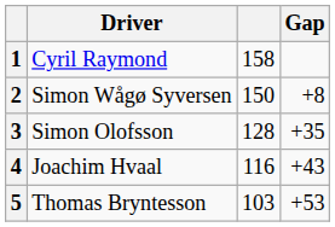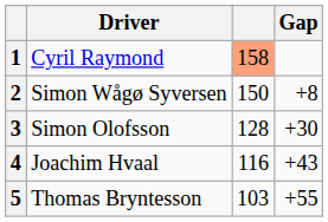 <table class="wikitable" style="font-size: 95%;">
 <tr>
 <th></th>
 <th>Driver</th>
 <th></th>
 <th>Gap</th>
 </tr>
 <tr>
 <th>1</th>
 <td> <a href='#'>Cyril Raymond</a></td>
-<td align="right">158</td>
+<td align="right" style="background: lightsalmon;">158</td>
 <td align="right"></td>
 </tr>
 <tr>
 <th>2</th>
 <td> Simon Wågø Syversen</td>
 <td align="right">150</td>
 <td align="right">+8</td>
 </tr>
 <tr>
 <th>3</th>
 <td> Simon Olofsson</td>
 <td align="right">128</td>
-<td align="right">+35</td>
+<td align="right">+30</td>
 </tr>
 <tr>
 <th>4</th>
 <td> Joachim Hvaal</td>
 <td align="right">116</td>
 <td align="right">+43</td>
 </tr>
 <tr>
 <th>5</th>
 <td> Thomas Bryntesson</td>
 <td align="right">103</td>
-<td align="right">+53</td>
+<td align="right">+55</td>
 </tr>
 </table>
